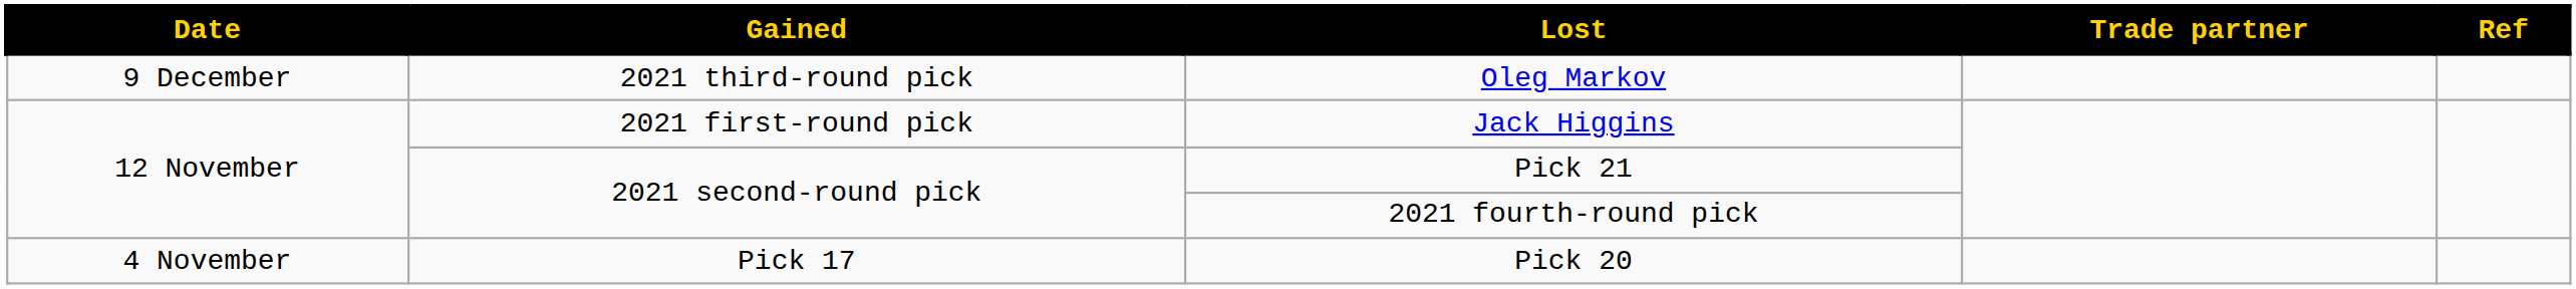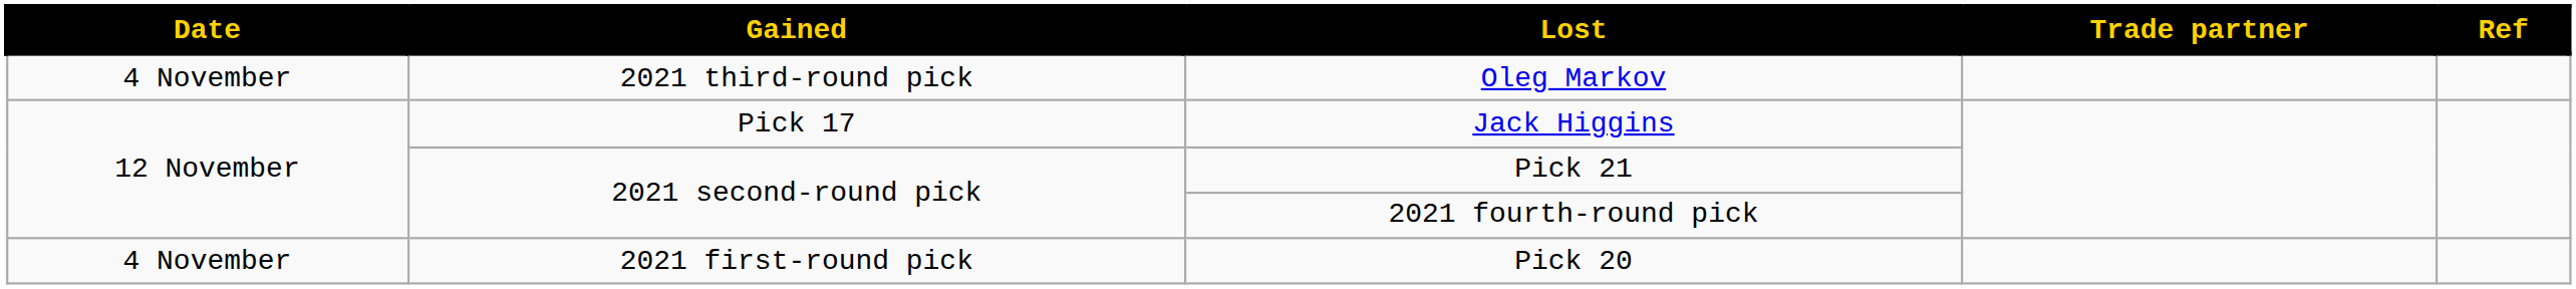 <table class="wikitable" style="text-align:center; font-size:100%; width:60%;">
 <tr>
 <th style="background:black; color:#FED102; border: solid black 2px;">Date</th>
 <th style="background:black; color:#FED102; border: solid black 2px;">Gained</th>
 <th style="background:black; color:#FED102; border: solid black 2px;">Lost</th>
 <th style="background:black; color:#FED102; border: solid black 2px;">Trade partner</th>
 <th style="background:black; color:#FED102; border: solid black 2px;">Ref</th>
 </tr>
 <tr>
-<td>9 December</td>
+<td>4 November</td>
 <td>2021 third-round pick</td>
 <td><a href='#'>Oleg Markov</a></td>
 <td></td>
 <td></td>
 </tr>
 <tr>
 <td rowspan=3>12 November</td>
-<td>2021 first-round pick</td>
+<td>Pick 17</td>
 <td><a href='#'>Jack Higgins</a></td>
 <td rowspan=3></td>
 <td rowspan=3></td>
 </tr>
 <tr>
 <td rowspan=2>2021 second-round pick</td>
 <td>Pick 21</td>
 </tr>
 <tr>
 <td>2021 fourth-round pick</td>
 </tr>
 <tr>
 <td>4 November</td>
-<td>Pick 17</td>
+<td>2021 first-round pick</td>
 <td>Pick 20</td>
 <td></td>
 <td></td>
 </tr>
 </table>
